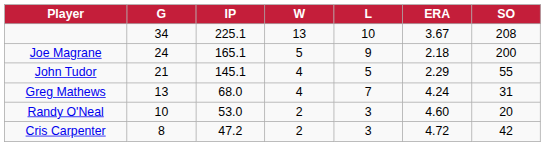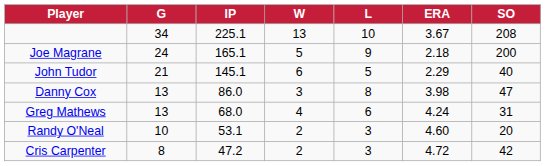 <table class="wikitable sortable">
 <tr>
 <th style="background:#c41e3a;color:white;" width="16%">Player</th>
 <th style="background:#c41e3a;color:white;" width="9%">G</th>
 <th style="background:#c41e3a;color:white;" width="9%">IP</th>
 <th style="background:#c41e3a;color:white;" width="9%">W</th>
 <th style="background:#c41e3a;color:white;" width="9%">L</th>
 <th style="background:#c41e3a;color:white;" width="9%">ERA</th>
 <th style="background:#c41e3a;color:white;" width="9%">SO</th>
 </tr>
 <tr align="center">
 <td></td>
 <td>34</td>
 <td>225.1</td>
 <td>13</td>
 <td>10</td>
 <td>3.67</td>
 <td>208</td>
 </tr>
 <tr align="center">
 <td><a href='#'>Joe Magrane</a></td>
 <td>24</td>
 <td>165.1</td>
 <td>5</td>
 <td>9</td>
 <td>2.18</td>
 <td>200</td>
 </tr>
 <tr align=center>
 <td><a href='#'>John Tudor</a></td>
 <td>21</td>
 <td>145.1</td>
-<td>4</td>
+<td>6</td>
 <td>5</td>
 <td>2.29</td>
-<td>55</td>
+<td>40</td>
+</tr>
+<tr align=center>
+<td><a href='#'>Danny Cox</a></td>
+<td>13</td>
+<td>86.0</td>
+<td>3</td>
+<td>8</td>
+<td>3.98</td>
+<td>47</td>
 </tr>
 <tr align=center>
 <td><a href='#'>Greg Mathews</a></td>
 <td>13</td>
 <td>68.0</td>
 <td>4</td>
-<td>7</td>
+<td>6</td>
 <td>4.24</td>
 <td>31</td>
 </tr>
 <tr align=center>
 <td><a href='#'>Randy O'Neal</a></td>
 <td>10</td>
-<td>53.0</td>
+<td>53.1</td>
 <td>2</td>
 <td>3</td>
 <td>4.60</td>
 <td>20</td>
 </tr>
 <tr align=center>
 <td><a href='#'>Cris Carpenter</a></td>
 <td>8</td>
 <td>47.2</td>
 <td>2</td>
 <td>3</td>
 <td>4.72</td>
 <td>42</td>
 </tr>
 </table>
